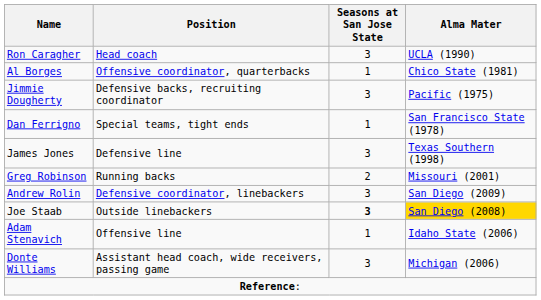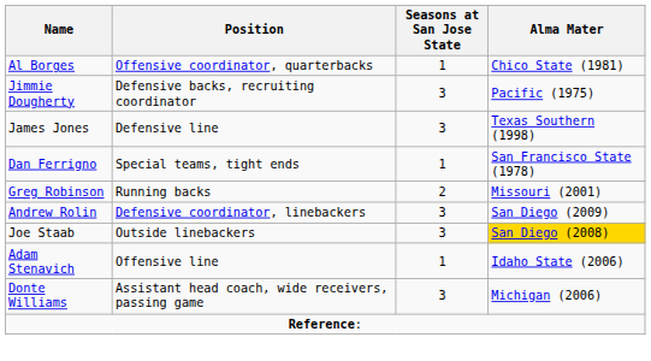 <table class="wikitable" border="1" style="font-size:90%;">
 <tr>
 <th>Name</th>
 <th>Position</th>
 <th>Seasons at<br>San Jose State</th>
 <th>Alma Mater</th>
-</tr>
-<tr>
-<td><a href='#'>Ron Caragher</a></td>
-<td><a href='#'>Head coach</a></td>
-<td align=center>3</td>
-<td><a href='#'>UCLA</a> (1990)</td>
 </tr>
 <tr>
 <td><a href='#'>Al Borges</a></td>
 <td><a href='#'>Offensive coordinator</a>, quarterbacks</td>
 <td align=center>1</td>
 <td><a href='#'>Chico State</a> (1981)</td>
 </tr>
 <tr>
 <td><a href='#'>Jimmie Dougherty</a></td>
 <td>Defensive backs, recruiting coordinator</td>
 <td align=center>3</td>
 <td><a href='#'>Pacific</a> (1975)</td>
 </tr>
 <tr>
+<td>James Jones</td>
+<td>Defensive line</td>
+<td align=center>3</td>
+<td><a href='#'>Texas Southern</a> (1998)</td>
+</tr>
+<tr>
 <td><a href='#'>Dan Ferrigno</a></td>
 <td>Special teams, tight ends</td>
 <td align=center>1</td>
 <td><a href='#'>San Francisco State</a> (1978)</td>
-</tr>
-<tr>
-<td>James Jones</td>
-<td>Defensive line</td>
-<td align=center>3</td>
-<td><a href='#'>Texas Southern</a> (1998)</td>
 </tr>
 <tr>
 <td><a href='#'>Greg Robinson</a></td>
 <td>Running backs</td>
 <td align=center>2</td>
 <td><a href='#'>Missouri</a> (2001)</td>
 </tr>
 <tr>
 <td><a href='#'>Andrew Rolin</a></td>
 <td><a href='#'>Defensive coordinator</a>, linebackers</td>
 <td align=center>3</td>
 <td><a href='#'>San Diego</a> (2009)</td>
 </tr>
 <tr>
 <td>Joe Staab</td>
 <td>Outside linebackers</td>
-<td align=center><strong>3</strong></td>
+<td align=center>3</td>
 <td style="background: gold;"><a href='#'>San Diego</a> (2008)</td>
 </tr>
 <tr>
 <td><a href='#'>Adam Stenavich</a></td>
 <td>Offensive line</td>
 <td align=center>1</td>
 <td><a href='#'>Idaho State</a> (2006)</td>
 </tr>
 <tr>
 <td><a href='#'>Donte Williams</a></td>
 <td>Assistant head coach, wide receivers, passing game</td>
 <td align=center>3</td>
 <td><a href='#'>Michigan</a> (2006)</td>
 </tr>
 <tr>
 <td colspan="4" align=center><strong>Reference</strong>:</td>
 </tr>
 </table>
